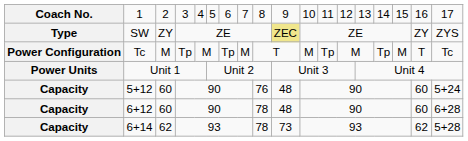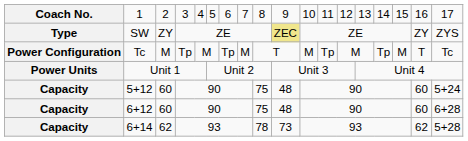 <table class="wikitable" style="text-align: center; font-size: small;">
 <tr>
 <th>Coach No.</th>
 <td>1</td>
 <td>2</td>
 <td>3</td>
 <td>4</td>
 <td>5</td>
 <td>6</td>
 <td>7</td>
 <td>8</td>
 <td>9</td>
 <td>10</td>
 <td>11</td>
 <td>12</td>
 <td>13</td>
 <td>14</td>
 <td>15</td>
 <td>16</td>
 <td>17</td>
 </tr>
 <tr>
 <th>Type</th>
 <td>SW</td>
 <td>ZY</td>
 <td colspan=6>ZE</td>
 <td style="background: khaki;">ZEC</td>
 <td colspan=6>ZE</td>
 <td>ZY</td>
 <td>ZYS</td>
 </tr>
 <tr>
 <th>Power Configuration</th>
 <td>Tc</td>
 <td>M</td>
 <td>Tp</td>
 <td colspan=2>M</td>
 <td>Tp</td>
 <td>M</td>
 <td colspan=2>T</td>
 <td>M</td>
 <td>Tp</td>
 <td colspan=2>M</td>
 <td>Tp</td>
 <td>M</td>
 <td>T</td>
 <td>Tc</td>
 </tr>
 <tr>
 <th>Power Units</th>
 <td colspan=4>Unit 1</td>
 <td colspan=4>Unit 2</td>
 <td colspan=4>Unit 3</td>
 <td colspan=5>Unit 4</td>
 </tr>
 <tr>
 <th>Capacity</th>
 <td>5+12</td>
 <td>60</td>
 <td colspan=5>90</td>
-<td>76</td>
+<td>75</td>
 <td>48</td>
 <td colspan=6>90</td>
 <td>60</td>
 <td>5+24</td>
 </tr>
 <tr>
 <th>Capacity</th>
 <td>6+12</td>
 <td>60</td>
 <td colspan=5>90</td>
-<td>78</td>
+<td>75</td>
 <td>48</td>
 <td colspan=6>90</td>
 <td>60</td>
 <td>6+28</td>
 </tr>
 <tr>
 <th>Capacity</th>
 <td>6+14</td>
 <td>62</td>
 <td colspan=5>93</td>
 <td>78</td>
 <td>73</td>
 <td colspan=6>93</td>
 <td>62</td>
 <td>5+28</td>
 </tr>
 </table>
